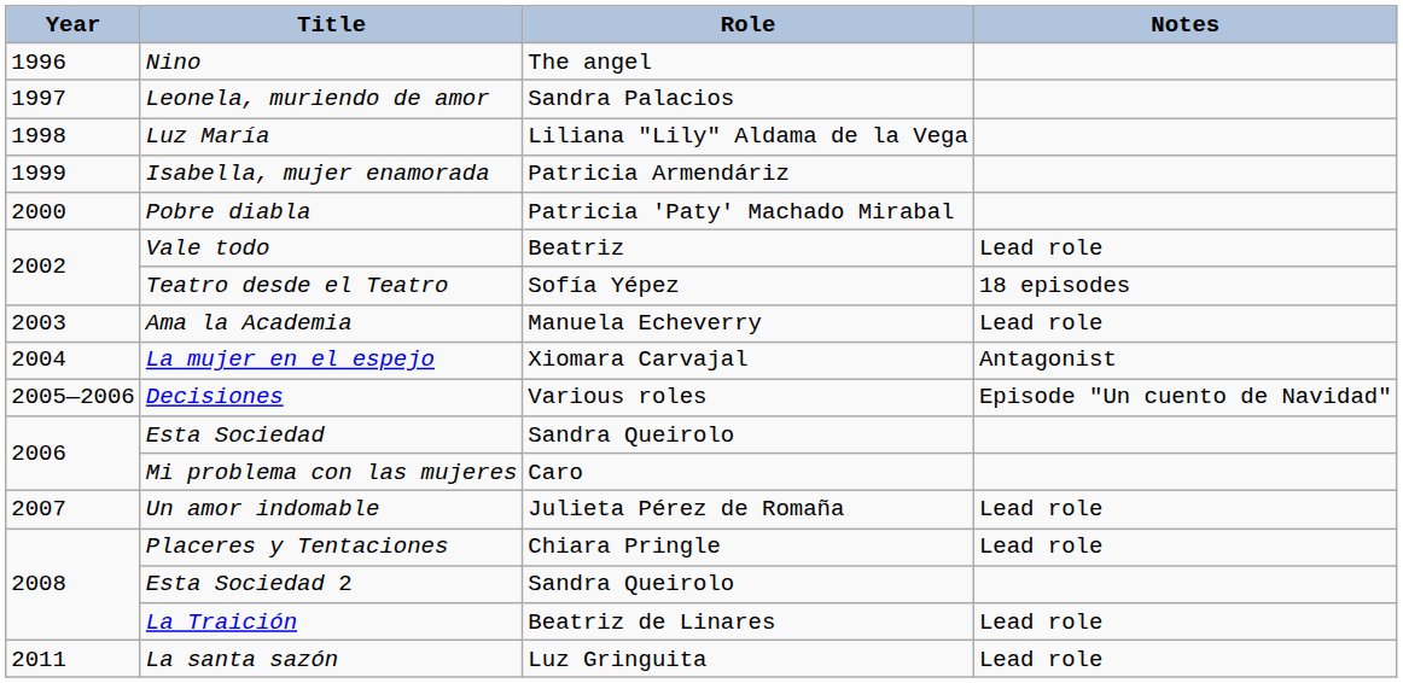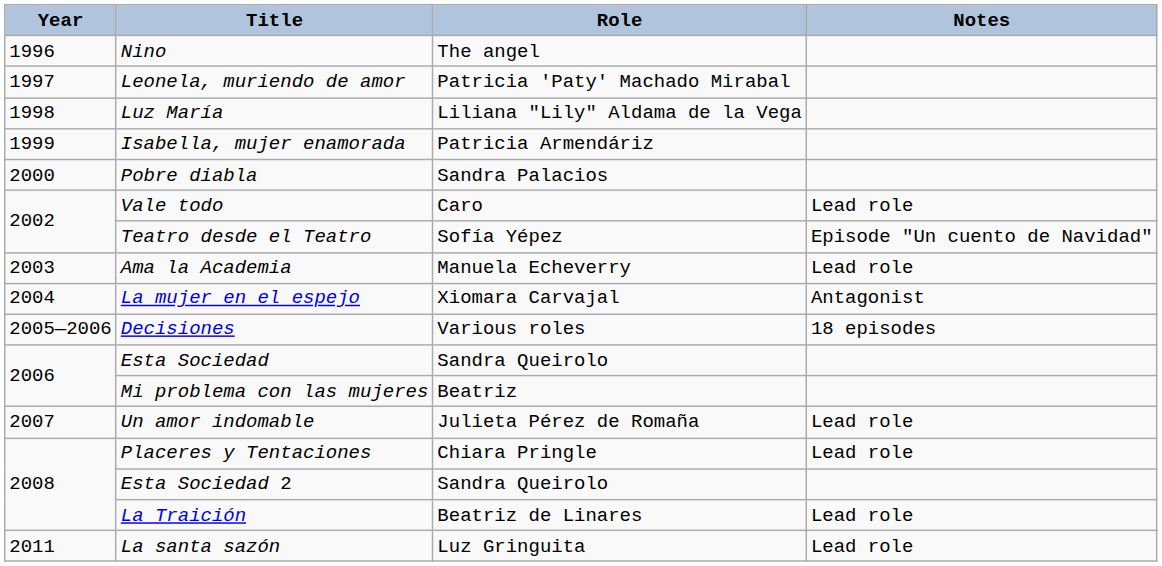 <table class="wikitable">
 <tr>
 <th style="background:#B0C4DE;">Year</th>
 <th style="background:#B0C4DE;">Title</th>
 <th style="background:#B0C4DE;">Role</th>
 <th style="background:#B0C4DE;">Notes</th>
 </tr>
 <tr>
 <td>1996</td>
 <td><em>Nino</em></td>
 <td>The angel</td>
 <td></td>
 </tr>
 <tr>
 <td>1997</td>
 <td><em>Leonela, muriendo de amor</em></td>
-<td>Sandra Palacios</td>
+<td>Patricia 'Paty' Machado Mirabal</td>
 <td></td>
 </tr>
 <tr>
 <td>1998</td>
 <td><em>Luz María</em></td>
 <td>Liliana "Lily" Aldama de la Vega</td>
 <td></td>
 </tr>
 <tr>
 <td>1999</td>
 <td><em>Isabella, mujer enamorada</em></td>
 <td>Patricia Armendáriz</td>
 <td></td>
 </tr>
 <tr>
 <td>2000</td>
 <td><em>Pobre diabla</em></td>
-<td>Patricia 'Paty' Machado Mirabal</td>
+<td>Sandra Palacios</td>
 <td></td>
 </tr>
 <tr>
 <td rowspan=2>2002</td>
 <td><em>Vale todo</em></td>
-<td>Beatriz</td>
+<td>Caro</td>
 <td>Lead role</td>
 </tr>
 <tr>
 <td><em>Teatro desde el Teatro</em></td>
 <td>Sofía Yépez</td>
-<td>18 episodes</td>
+<td>Episode "Un cuento de Navidad"</td>
 </tr>
 <tr>
 <td>2003</td>
 <td><em>Ama la Academia</em></td>
 <td>Manuela Echeverry</td>
 <td>Lead role</td>
 </tr>
 <tr>
 <td>2004</td>
 <td><em><a href='#'>La mujer en el espejo</a></em></td>
 <td>Xiomara Carvajal</td>
 <td>Antagonist</td>
 </tr>
 <tr>
 <td>2005—2006</td>
 <td><em><a href='#'>Decisiones</a></em></td>
 <td>Various roles</td>
-<td>Episode "Un cuento de Navidad"</td>
+<td>18 episodes</td>
 </tr>
 <tr>
 <td rowspan=2>2006</td>
 <td><em>Esta Sociedad</em></td>
 <td>Sandra Queirolo</td>
 <td></td>
 </tr>
 <tr>
 <td><em>Mi problema con las mujeres</em></td>
-<td>Caro</td>
+<td>Beatriz</td>
 <td></td>
 </tr>
 <tr>
 <td>2007</td>
 <td><em>Un amor indomable</em></td>
 <td>Julieta Pérez de Romaña</td>
 <td>Lead role</td>
 </tr>
 <tr>
 <td rowspan=3>2008</td>
 <td><em>Placeres y Tentaciones</em></td>
 <td>Chiara Pringle</td>
 <td>Lead role</td>
 </tr>
 <tr>
 <td><em>Esta Sociedad</em> 2</td>
 <td>Sandra Queirolo</td>
 <td></td>
 </tr>
 <tr>
 <td><em><a href='#'>La Traición</a></em></td>
 <td>Beatriz de Linares</td>
 <td>Lead role</td>
 </tr>
 <tr>
 <td>2011</td>
 <td><em>La santa sazón</em></td>
 <td>Luz Gringuita</td>
 <td>Lead role</td>
 </tr>
 </table>
